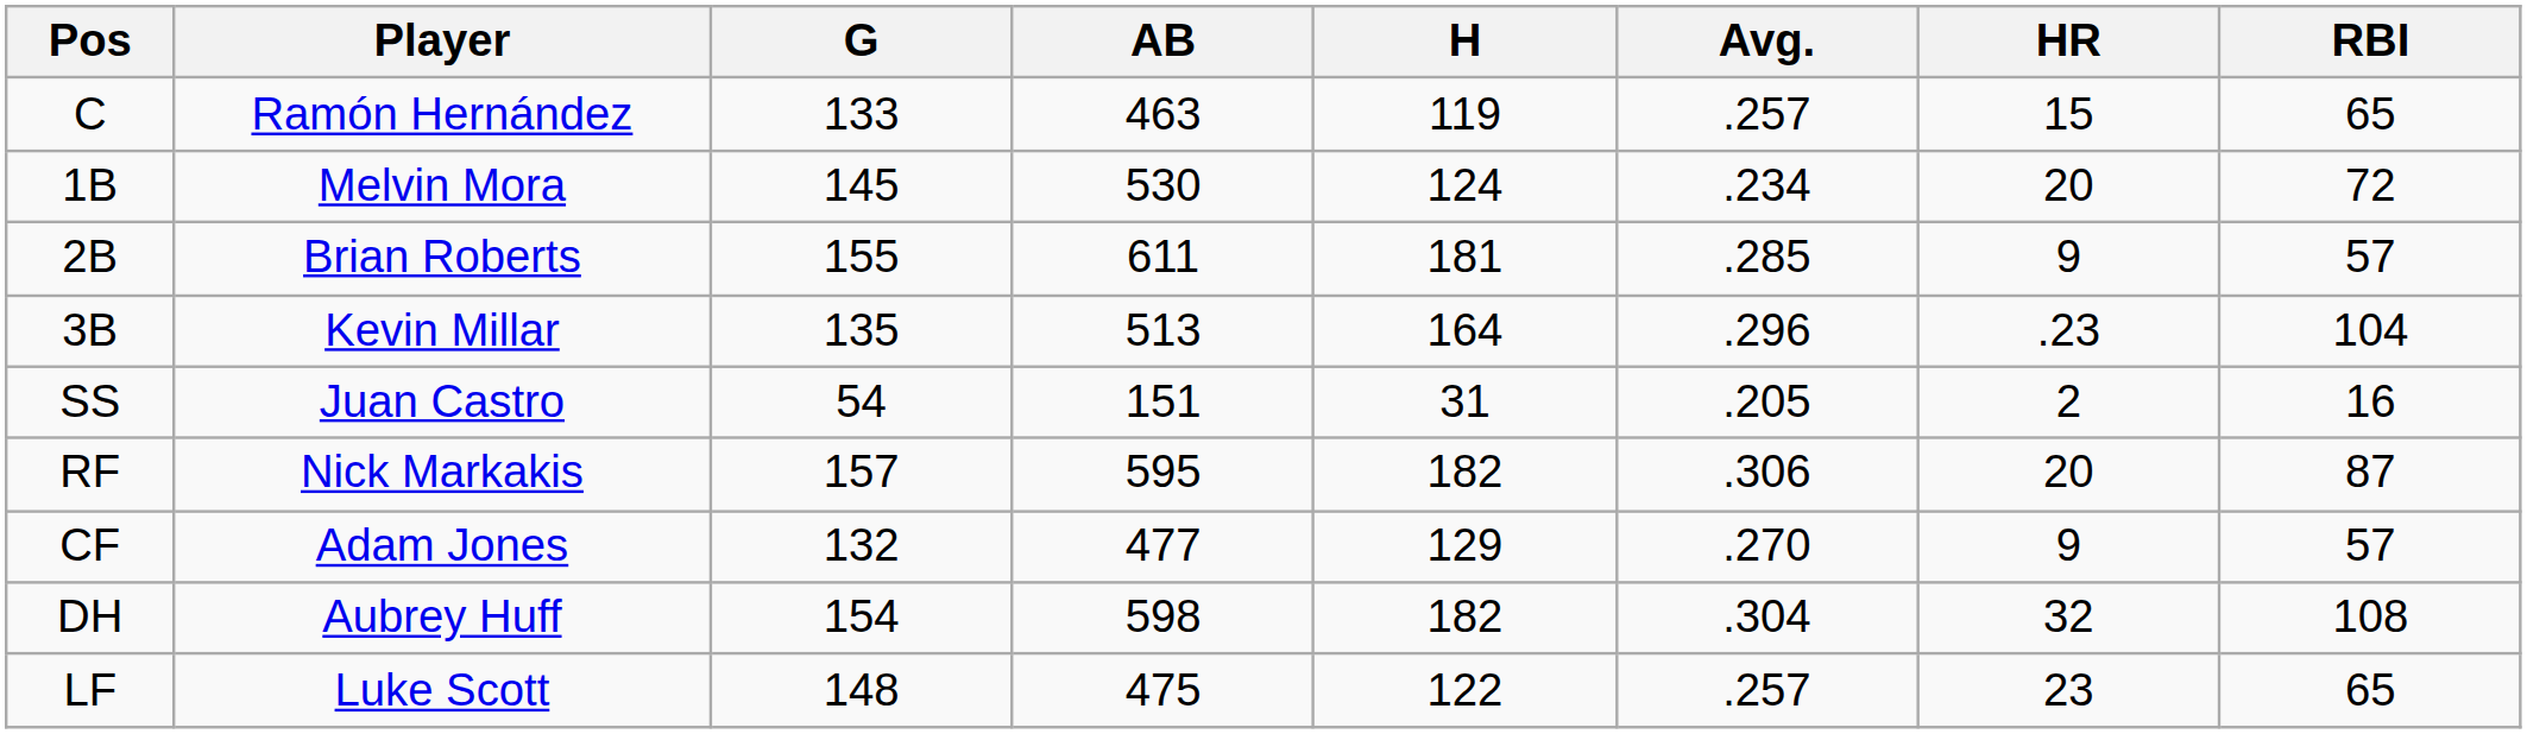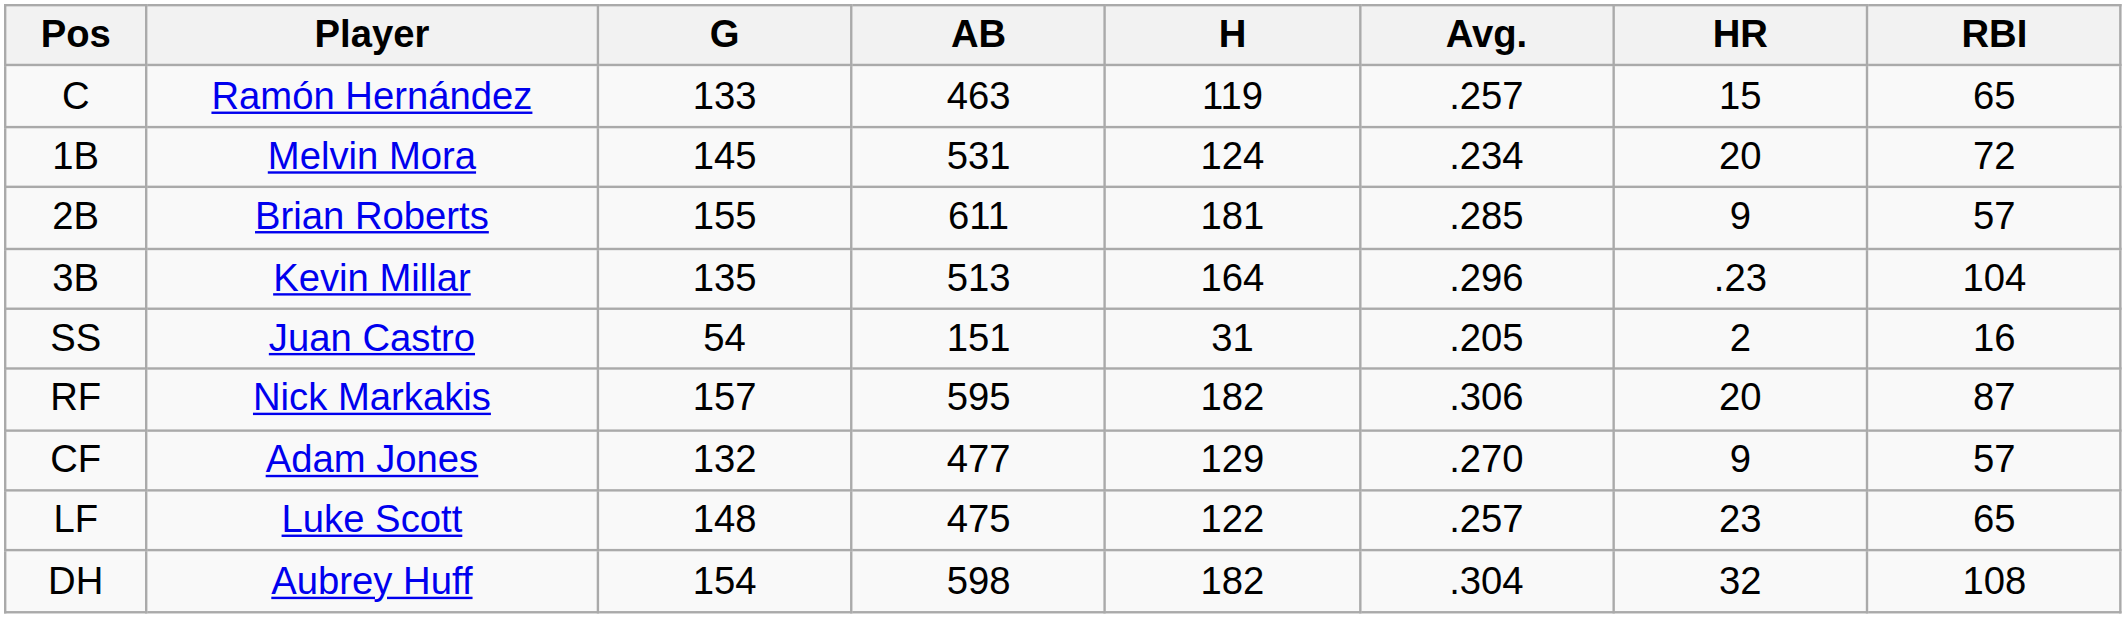 <table class="wikitable sortable">
 <tr>
 <th bgcolor="#DDDDFF" width="5%">Pos</th>
 <th bgcolor="#DDDDFF" width="16%">Player</th>
 <th bgcolor="#DDDDFF" width="9%">G</th>
 <th bgcolor="#DDDDFF" width="9%">AB</th>
 <th bgcolor="#DDDDFF" width="9%">H</th>
 <th bgcolor="#DDDDFF" width="9%">Avg.</th>
 <th bgcolor="#DDDDFF" width="9%">HR</th>
 <th bgcolor="#DDDDFF" width="9%">RBI</th>
 </tr>
 <tr align="center">
 <td>C</td>
 <td><a href='#'>Ramón Hernández</a></td>
 <td>133</td>
 <td>463</td>
 <td>119</td>
 <td>.257</td>
 <td>15</td>
 <td>65</td>
 </tr>
 <tr align="center">
 <td>1B</td>
 <td><a href='#'>Melvin Mora</a></td>
 <td>145</td>
-<td>530</td>
+<td>531</td>
 <td>124</td>
 <td>.234</td>
 <td>20</td>
 <td>72</td>
 </tr>
 <tr align="center">
 <td>2B</td>
 <td><a href='#'>Brian Roberts</a></td>
 <td>155</td>
 <td>611</td>
 <td>181</td>
 <td>.285</td>
 <td>9</td>
 <td>57</td>
 </tr>
 <tr align="center">
 <td>3B</td>
 <td><a href='#'>Kevin Millar</a></td>
 <td>135</td>
 <td>513</td>
 <td>164</td>
 <td>.296</td>
 <td>.23</td>
 <td>104</td>
 </tr>
 <tr align="center">
 <td>SS</td>
 <td><a href='#'>Juan Castro</a></td>
 <td>54</td>
 <td>151</td>
 <td>31</td>
 <td>.205</td>
 <td>2</td>
 <td>16</td>
 </tr>
 <tr align="center">
 <td>RF</td>
 <td><a href='#'>Nick Markakis</a></td>
 <td>157</td>
 <td>595</td>
 <td>182</td>
 <td>.306</td>
 <td>20</td>
 <td>87</td>
 </tr>
 <tr align="center">
 <td>CF</td>
 <td><a href='#'>Adam Jones</a></td>
 <td>132</td>
 <td>477</td>
 <td>129</td>
 <td>.270</td>
 <td>9</td>
 <td>57</td>
 </tr>
 <tr align="center">
+<td>LF</td>
+<td><a href='#'>Luke Scott</a></td>
+<td>148</td>
+<td>475</td>
+<td>122</td>
+<td>.257</td>
+<td>23</td>
+<td>65</td>
+</tr>
+<tr align="center">
 <td>DH</td>
 <td><a href='#'>Aubrey Huff</a></td>
 <td>154</td>
 <td>598</td>
 <td>182</td>
 <td>.304</td>
 <td>32</td>
 <td>108</td>
 </tr>
-<tr align="center">
-<td>LF</td>
-<td><a href='#'>Luke Scott</a></td>
-<td>148</td>
-<td>475</td>
-<td>122</td>
-<td>.257</td>
-<td>23</td>
-<td>65</td>
-</tr>
 </table>
